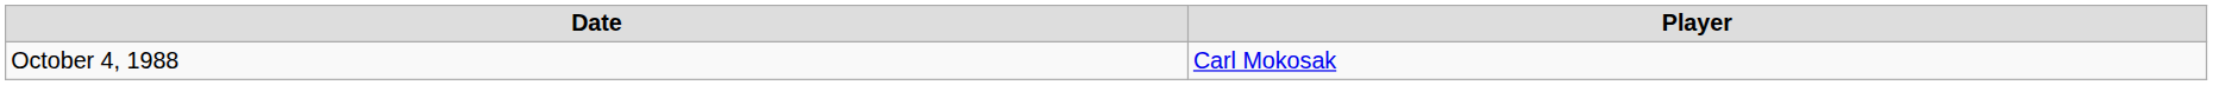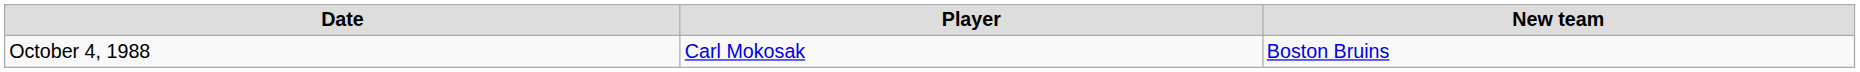 <table class="wikitable" style="width:95%;">
 <tr style="text-align:center; background:#ddd;">
 <td><strong>Date</strong></td>
 <td><strong>Player</strong></td>
+<td><strong>New team</strong></td>
 </tr>
 <tr>
 <td>October 4, 1988</td>
 <td><a href='#'>Carl Mokosak</a></td>
+<td><a href='#'>Boston Bruins</a></td>
 </tr>
 </table>
